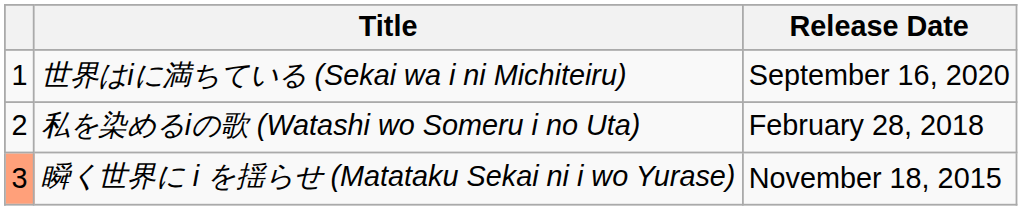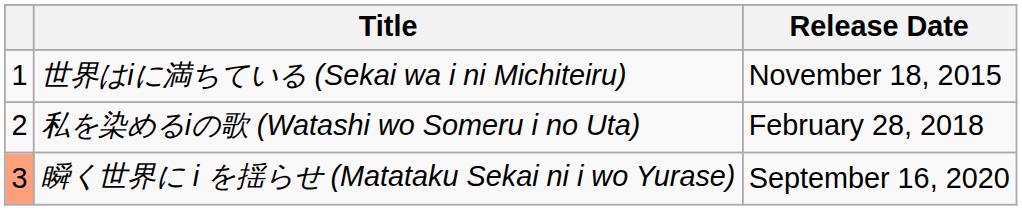 <table class="wikitable">
 <tr>
 <th></th>
 <th>Title</th>
 <th>Release Date</th>
 </tr>
 <tr>
 <td>1</td>
 <td><em>世界はiに満ちている (Sekai wa i ni Michiteiru)</em></td>
-<td>September 16, 2020</td>
+<td>November 18, 2015</td>
 </tr>
 <tr>
 <td>2</td>
 <td><em>私を染めるiの歌 (Watashi wo Someru i no Uta)</em></td>
 <td>February 28, 2018</td>
 </tr>
 <tr>
 <td style="background: lightsalmon;">3</td>
 <td><em>瞬く世界に i を揺らせ (Matataku Sekai ni i wo Yurase)</em></td>
-<td>November 18, 2015</td>
+<td>September 16, 2020</td>
 </tr>
 </table>
